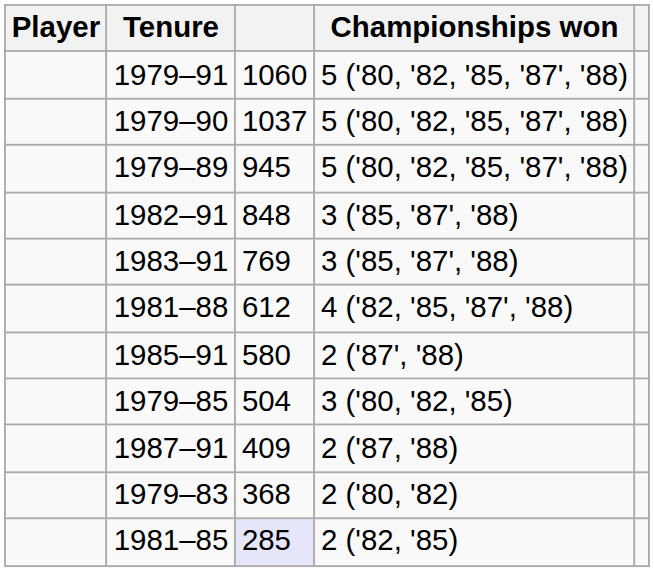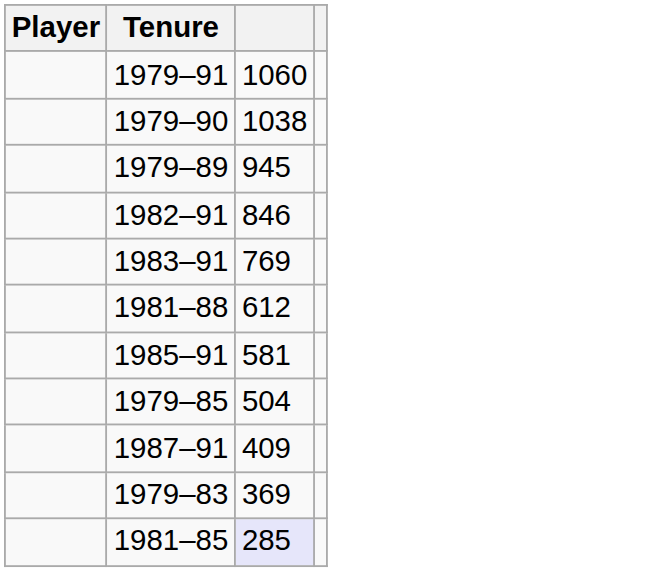 <table class="wikitable sortable">
 <tr>
 <th>Player</th>
 <th>Tenure</th>
 <th></th>
-<th>Championships won</th>
 <th></th>
 </tr>
 <tr>
 <td></td>
 <td>1979–91</td>
 <td>1060</td>
-<td>5 ('80, '82, '85, '87', '88)</td>
 <td></td>
 </tr>
 <tr>
 <td></td>
 <td>1979–90</td>
-<td>1037</td>
-<td>5 ('80, '82, '85, '87', '88)</td>
+<td>1038</td>
 <td></td>
 </tr>
 <tr>
 <td></td>
 <td>1979–89</td>
 <td>945</td>
-<td>5 ('80, '82, '85, '87', '88)</td>
 <td></td>
 </tr>
 <tr>
 <td></td>
 <td>1982–91</td>
-<td>848</td>
-<td>3 ('85, '87', '88)</td>
+<td>846</td>
 <td></td>
 </tr>
 <tr>
 <td></td>
 <td>1983–91</td>
 <td>769</td>
-<td>3 ('85, '87', '88)</td>
 <td></td>
 </tr>
 <tr>
 <td></td>
 <td>1981–88</td>
 <td>612</td>
-<td>4 ('82, '85, '87', '88)</td>
 <td></td>
 </tr>
 <tr>
 <td></td>
 <td>1985–91</td>
-<td>580</td>
-<td>2 ('87', '88)</td>
+<td>581</td>
 <td></td>
 </tr>
 <tr>
 <td></td>
 <td>1979–85</td>
 <td>504</td>
-<td>3 ('80, '82, '85)</td>
 <td></td>
 </tr>
 <tr>
 <td></td>
 <td>1987–91</td>
 <td>409</td>
-<td>2 ('87, '88)</td>
 <td></td>
 </tr>
 <tr>
 <td></td>
 <td>1979–83</td>
-<td>368</td>
-<td>2 ('80, '82)</td>
+<td>369</td>
 <td></td>
 </tr>
 <tr>
 <td></td>
 <td>1981–85</td>
 <td style="background: lavender;">285</td>
-<td>2 ('82, '85)</td>
 <td></td>
 </tr>
 </table>
